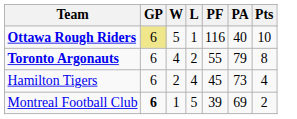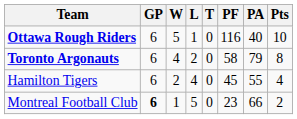 <table class="wikitable">
 <tr>
 <th>Team</th>
 <th>GP</th>
 <th>W</th>
 <th>L</th>
+<th>T</th>
 <th>PF</th>
 <th>PA</th>
 <th>Pts</th>
 </tr>
 <tr align="center">
 <td align="left"><strong><a href='#'>Ottawa Rough Riders</a></strong></td>
-<td style="background: khaki;">6</td>
+<td>6</td>
 <td>5</td>
 <td>1</td>
+<td>0</td>
 <td>116</td>
 <td>40</td>
 <td>10</td>
 </tr>
 <tr align="center">
 <td align="left"><strong><a href='#'>Toronto Argonauts</a></strong></td>
 <td>6</td>
 <td>4</td>
 <td>2</td>
-<td>55</td>
+<td>0</td>
+<td>58</td>
 <td>79</td>
 <td>8</td>
 </tr>
 <tr align="center">
 <td align="left"><a href='#'>Hamilton Tigers</a></td>
 <td>6</td>
 <td>2</td>
 <td>4</td>
+<td>0</td>
 <td>45</td>
-<td>73</td>
+<td>55</td>
 <td>4</td>
 </tr>
 <tr align="center">
 <td align="left"><a href='#'>Montreal Football Club</a></td>
 <td><strong>6</strong></td>
 <td>1</td>
 <td>5</td>
-<td>39</td>
-<td>69</td>
+<td>0</td>
+<td>23</td>
+<td>66</td>
 <td>2</td>
 </tr>
 </table>
